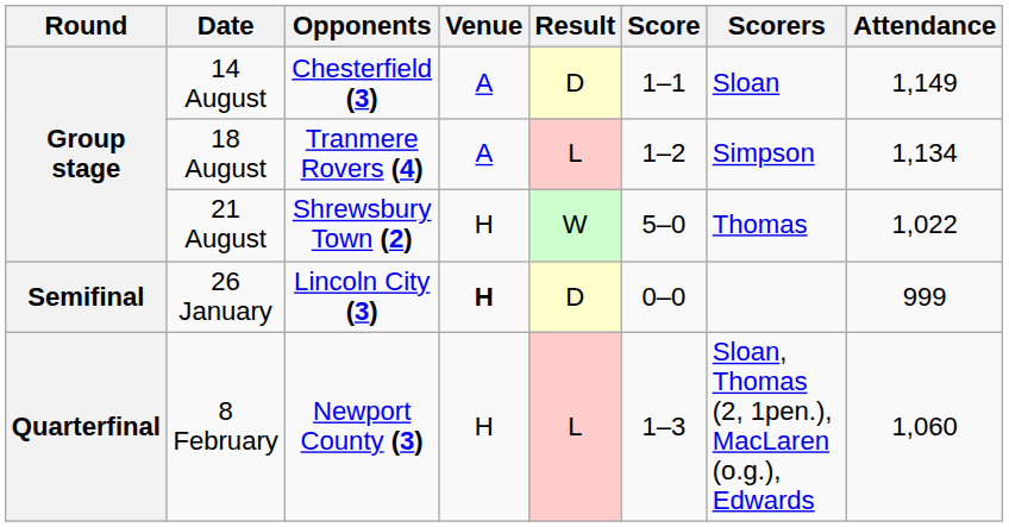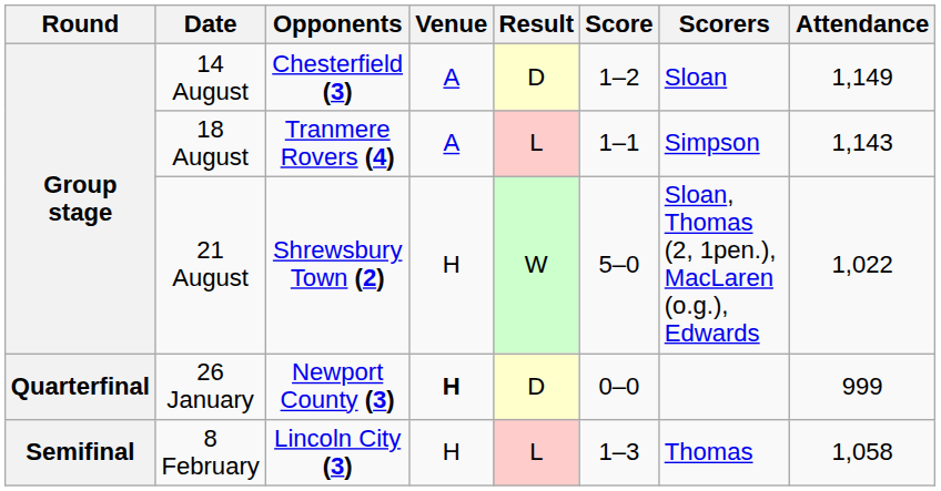 <table class="wikitable" style="text-align:center">
 <tr>
 <th>Round</th>
 <th>Date</th>
 <th>Opponents</th>
 <th>Venue</th>
 <th>Result</th>
 <th>Score</th>
 <th>Scorers</th>
 <th>Attendance</th>
 </tr>
 <tr>
 <th rowspan=3>Group stage</th>
 <td>14 August</td>
 <td><a href='#'>Chesterfield</a> <strong>(<a href='#'>3</a>)</strong></td>
 <td><a href='#'>A</a></td>
 <td style="background-color:#FFFFCC">D</td>
-<td>1–1</td>
+<td>1–2</td>
 <td align="left"><a href='#'>Sloan</a></td>
 <td>1,149</td>
 </tr>
 <tr>
 <td>18 August</td>
 <td><a href='#'>Tranmere Rovers</a> <strong>(<a href='#'>4</a>)</strong></td>
 <td><a href='#'>A</a></td>
 <td style="background-color:#FFCCCC">L</td>
-<td>1–2</td>
+<td>1–1</td>
 <td align="left"><a href='#'>Simpson</a></td>
-<td>1,134</td>
+<td>1,143</td>
 </tr>
 <tr>
 <td>21 August</td>
 <td><a href='#'>Shrewsbury Town</a> <strong>(<a href='#'>2</a>)</strong></td>
 <td>H</td>
 <td style="background-color:#CCFFCC">W</td>
 <td>5–0</td>
-<td align="left"><a href='#'>Thomas</a></td>
+<td align="left"><a href='#'>Sloan</a>, <a href='#'>Thomas</a> (2, 1pen.), <a href='#'>MacLaren</a> (o.g.), <a href='#'>Edwards</a></td>
 <td>1,022</td>
 </tr>
 <tr>
-<th>Semifinal</th>
+<th>Quarterfinal</th>
 <td>26 January</td>
-<td><a href='#'>Lincoln City</a> <strong>(<a href='#'>3</a>)</strong></td>
+<td><a href='#'>Newport County</a> <strong>(<a href='#'>3</a>)</strong></td>
 <td><strong>H</strong></td>
 <td style="background-color:#FFFFCC">D</td>
 <td>0–0</td>
 <td align="left"></td>
 <td>999</td>
 </tr>
 <tr>
-<th>Quarterfinal</th>
+<th>Semifinal</th>
 <td>8 February</td>
-<td><a href='#'>Newport County</a> <strong>(<a href='#'>3</a>)</strong></td>
+<td><a href='#'>Lincoln City</a> <strong>(<a href='#'>3</a>)</strong></td>
 <td>H</td>
 <td style="background-color:#FFCCCC">L</td>
 <td>1–3</td>
-<td align="left"><a href='#'>Sloan</a>, <a href='#'>Thomas</a> (2, 1pen.), <a href='#'>MacLaren</a> (o.g.), <a href='#'>Edwards</a></td>
-<td>1,060</td>
+<td align="left"><a href='#'>Thomas</a></td>
+<td>1,058</td>
 </tr>
 </table>
